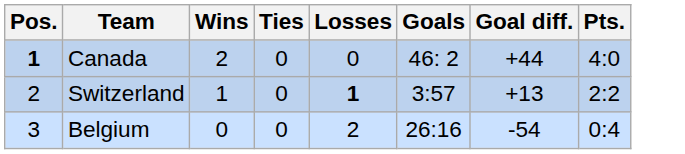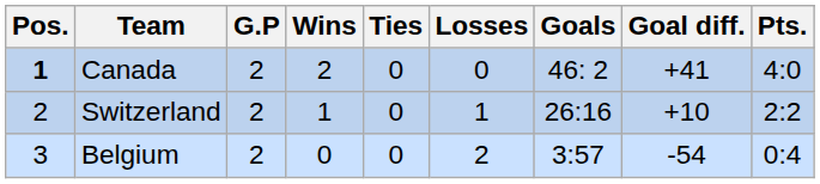 <table class="wikitable">
 <tr>
 <th>Pos.</th>
 <th>Team</th>
+<th>G.P</th>
 <th>Wins</th>
 <th>Ties</th>
 <th>Losses</th>
 <th>Goals</th>
 <th>Goal diff.</th>
 <th>Pts.</th>
 </tr>
 <tr bgcolor="#BCD2EE" align="center">
 <td><strong>1</strong></td>
 <td align="left"> Canada</td>
 <td>2</td>
+<td>2</td>
 <td>0</td>
 <td>0</td>
 <td>46: 2</td>
-<td>+44</td>
+<td>+41</td>
 <td>4:0</td>
 </tr>
 <tr bgcolor="#BCD2EE" align="center">
 <td>2</td>
 <td align="left"> Switzerland</td>
+<td>2</td>
 <td>1</td>
 <td>0</td>
-<td><strong>1</strong></td>
-<td>3:57</td>
-<td>+13</td>
+<td>1</td>
+<td>26:16</td>
+<td>+10</td>
 <td>2:2</td>
 </tr>
 <tr bgcolor="#CAE1FF" align="center">
 <td>3</td>
 <td align="left"> Belgium</td>
+<td>2</td>
 <td>0</td>
 <td>0</td>
 <td>2</td>
-<td>26:16</td>
+<td>3:57</td>
 <td>-54</td>
 <td>0:4</td>
 </tr>
 </table>
